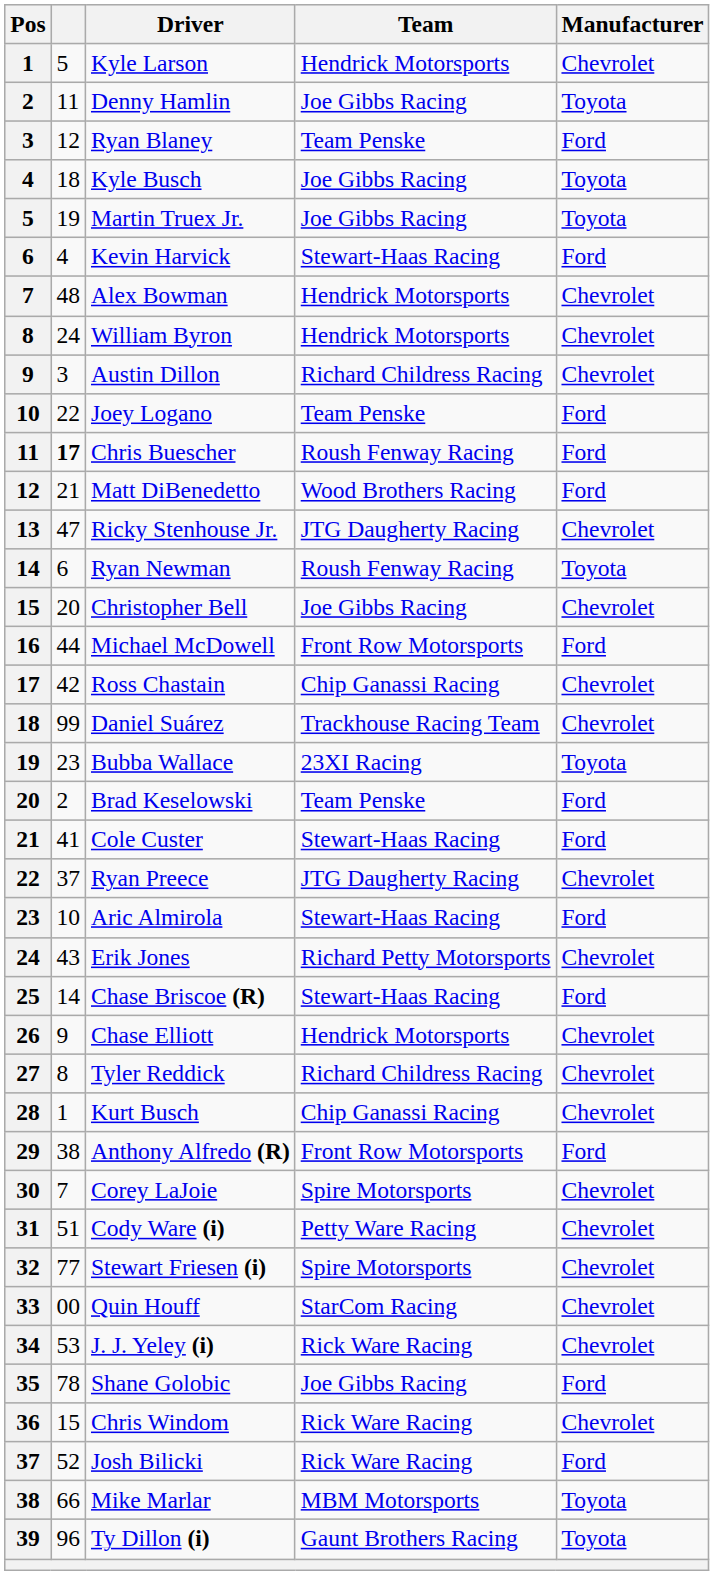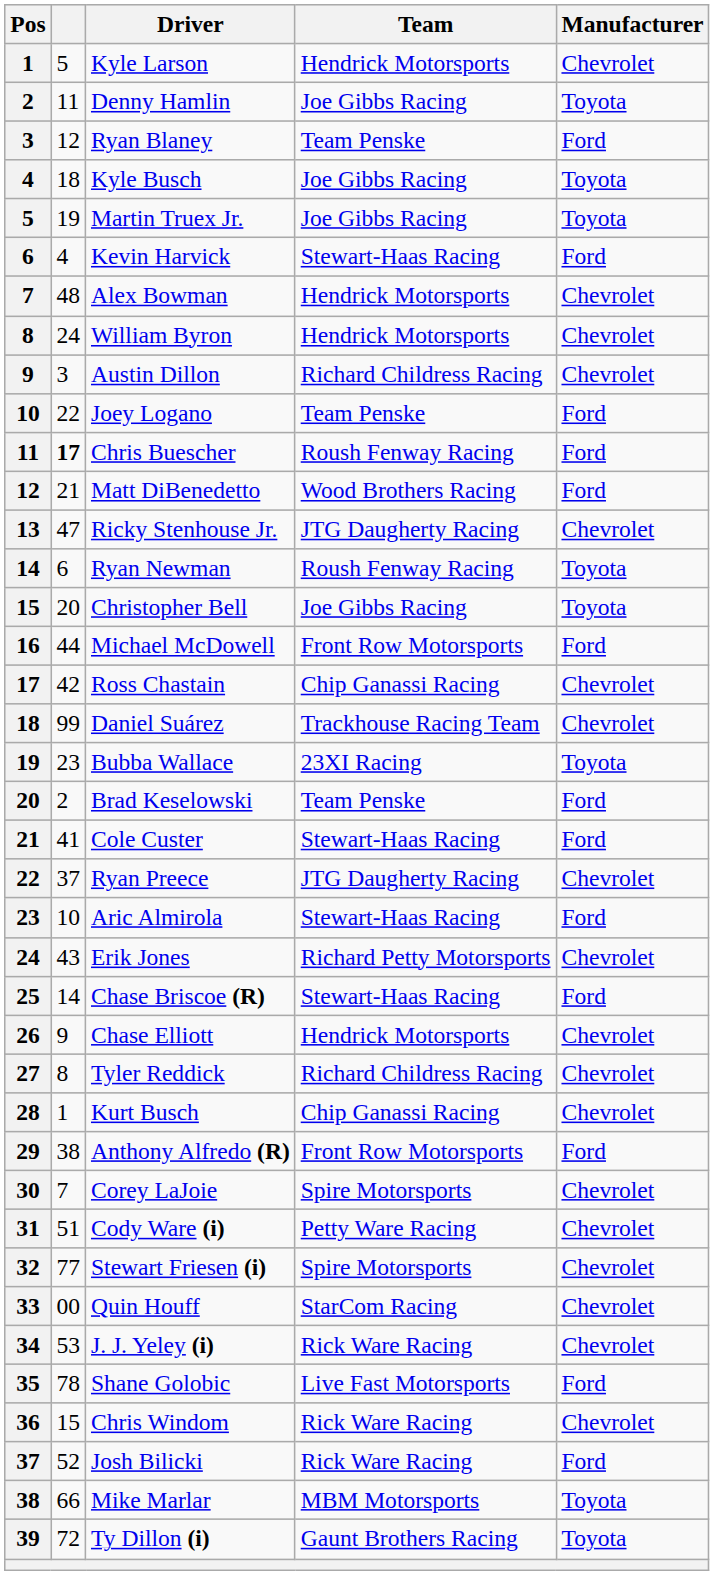 <table class="wikitable" style="font-size:95%">
 <tr>
 <th>Pos</th>
 <th></th>
 <th>Driver</th>
 <th>Team</th>
 <th>Manufacturer</th>
 </tr>
 <tr>
 <th>1</th>
 <td>5</td>
 <td><a href='#'>Kyle Larson</a></td>
 <td><a href='#'>Hendrick Motorsports</a></td>
 <td><a href='#'>Chevrolet</a></td>
 </tr>
 <tr>
 <th>2</th>
 <td>11</td>
 <td><a href='#'>Denny Hamlin</a></td>
 <td><a href='#'>Joe Gibbs Racing</a></td>
 <td><a href='#'>Toyota</a></td>
 </tr>
 <tr>
 <th>3</th>
 <td>12</td>
 <td><a href='#'>Ryan Blaney</a></td>
 <td><a href='#'>Team Penske</a></td>
 <td><a href='#'>Ford</a></td>
 </tr>
 <tr>
 <th>4</th>
 <td>18</td>
 <td><a href='#'>Kyle Busch</a></td>
 <td><a href='#'>Joe Gibbs Racing</a></td>
 <td><a href='#'>Toyota</a></td>
 </tr>
 <tr>
 <th>5</th>
 <td>19</td>
 <td><a href='#'>Martin Truex Jr.</a></td>
 <td><a href='#'>Joe Gibbs Racing</a></td>
 <td><a href='#'>Toyota</a></td>
 </tr>
 <tr>
 <th>6</th>
 <td>4</td>
 <td><a href='#'>Kevin Harvick</a></td>
 <td><a href='#'>Stewart-Haas Racing</a></td>
 <td><a href='#'>Ford</a></td>
 </tr>
 <tr>
 <th>7</th>
 <td>48</td>
 <td><a href='#'>Alex Bowman</a></td>
 <td><a href='#'>Hendrick Motorsports</a></td>
 <td><a href='#'>Chevrolet</a></td>
 </tr>
 <tr>
 <th>8</th>
 <td>24</td>
 <td><a href='#'>William Byron</a></td>
 <td><a href='#'>Hendrick Motorsports</a></td>
 <td><a href='#'>Chevrolet</a></td>
 </tr>
 <tr>
 <th>9</th>
 <td>3</td>
 <td><a href='#'>Austin Dillon</a></td>
 <td><a href='#'>Richard Childress Racing</a></td>
 <td><a href='#'>Chevrolet</a></td>
 </tr>
 <tr>
 <th>10</th>
 <td>22</td>
 <td><a href='#'>Joey Logano</a></td>
 <td><a href='#'>Team Penske</a></td>
 <td><a href='#'>Ford</a></td>
 </tr>
 <tr>
 <th>11</th>
 <td><strong>17</strong></td>
 <td><a href='#'>Chris Buescher</a></td>
 <td><a href='#'>Roush Fenway Racing</a></td>
 <td><a href='#'>Ford</a></td>
 </tr>
 <tr>
 <th>12</th>
 <td>21</td>
 <td><a href='#'>Matt DiBenedetto</a></td>
 <td><a href='#'>Wood Brothers Racing</a></td>
 <td><a href='#'>Ford</a></td>
 </tr>
 <tr>
 <th>13</th>
 <td>47</td>
 <td><a href='#'>Ricky Stenhouse Jr.</a></td>
 <td><a href='#'>JTG Daugherty Racing</a></td>
 <td><a href='#'>Chevrolet</a></td>
 </tr>
 <tr>
 <th>14</th>
 <td>6</td>
 <td><a href='#'>Ryan Newman</a></td>
 <td><a href='#'>Roush Fenway Racing</a></td>
 <td><a href='#'>Toyota</a></td>
 </tr>
 <tr>
 <th>15</th>
 <td>20</td>
 <td><a href='#'>Christopher Bell</a></td>
 <td><a href='#'>Joe Gibbs Racing</a></td>
-<td><a href='#'>Chevrolet</a></td>
+<td><a href='#'>Toyota</a></td>
 </tr>
 <tr>
 <th>16</th>
 <td>44</td>
 <td><a href='#'>Michael McDowell</a></td>
 <td><a href='#'>Front Row Motorsports</a></td>
 <td><a href='#'>Ford</a></td>
 </tr>
 <tr>
 <th>17</th>
 <td>42</td>
 <td><a href='#'>Ross Chastain</a></td>
 <td><a href='#'>Chip Ganassi Racing</a></td>
 <td><a href='#'>Chevrolet</a></td>
 </tr>
 <tr>
 <th>18</th>
 <td>99</td>
 <td><a href='#'>Daniel Suárez</a></td>
 <td><a href='#'>Trackhouse Racing Team</a></td>
 <td><a href='#'>Chevrolet</a></td>
 </tr>
 <tr>
 <th>19</th>
 <td>23</td>
 <td><a href='#'>Bubba Wallace</a></td>
 <td><a href='#'>23XI Racing</a></td>
 <td><a href='#'>Toyota</a></td>
 </tr>
 <tr>
 <th>20</th>
 <td>2</td>
 <td><a href='#'>Brad Keselowski</a></td>
 <td><a href='#'>Team Penske</a></td>
 <td><a href='#'>Ford</a></td>
 </tr>
 <tr>
 <th>21</th>
 <td>41</td>
 <td><a href='#'>Cole Custer</a></td>
 <td><a href='#'>Stewart-Haas Racing</a></td>
 <td><a href='#'>Ford</a></td>
 </tr>
 <tr>
 <th>22</th>
 <td>37</td>
 <td><a href='#'>Ryan Preece</a></td>
 <td><a href='#'>JTG Daugherty Racing</a></td>
 <td><a href='#'>Chevrolet</a></td>
 </tr>
 <tr>
 <th>23</th>
 <td>10</td>
 <td><a href='#'>Aric Almirola</a></td>
 <td><a href='#'>Stewart-Haas Racing</a></td>
 <td><a href='#'>Ford</a></td>
 </tr>
 <tr>
 <th>24</th>
 <td>43</td>
 <td><a href='#'>Erik Jones</a></td>
 <td><a href='#'>Richard Petty Motorsports</a></td>
 <td><a href='#'>Chevrolet</a></td>
 </tr>
 <tr>
 <th>25</th>
 <td>14</td>
 <td><a href='#'>Chase Briscoe</a> <strong>(R)</strong></td>
 <td><a href='#'>Stewart-Haas Racing</a></td>
 <td><a href='#'>Ford</a></td>
 </tr>
 <tr>
 <th>26</th>
 <td>9</td>
 <td><a href='#'>Chase Elliott</a></td>
 <td><a href='#'>Hendrick Motorsports</a></td>
 <td><a href='#'>Chevrolet</a></td>
 </tr>
 <tr>
 <th>27</th>
 <td>8</td>
 <td><a href='#'>Tyler Reddick</a></td>
 <td><a href='#'>Richard Childress Racing</a></td>
 <td><a href='#'>Chevrolet</a></td>
 </tr>
 <tr>
 <th>28</th>
 <td>1</td>
 <td><a href='#'>Kurt Busch</a></td>
 <td><a href='#'>Chip Ganassi Racing</a></td>
 <td><a href='#'>Chevrolet</a></td>
 </tr>
 <tr>
 <th>29</th>
 <td>38</td>
 <td><a href='#'>Anthony Alfredo</a> <strong>(R)</strong></td>
 <td><a href='#'>Front Row Motorsports</a></td>
 <td><a href='#'>Ford</a></td>
 </tr>
 <tr>
 <th>30</th>
 <td>7</td>
 <td><a href='#'>Corey LaJoie</a></td>
 <td><a href='#'>Spire Motorsports</a></td>
 <td><a href='#'>Chevrolet</a></td>
 </tr>
 <tr>
 <th>31</th>
 <td>51</td>
 <td><a href='#'>Cody Ware</a> <strong>(i)</strong></td>
 <td><a href='#'>Petty Ware Racing</a></td>
 <td><a href='#'>Chevrolet</a></td>
 </tr>
 <tr>
 <th>32</th>
 <td>77</td>
 <td><a href='#'>Stewart Friesen</a> <strong>(i)</strong></td>
 <td><a href='#'>Spire Motorsports</a></td>
 <td><a href='#'>Chevrolet</a></td>
 </tr>
 <tr>
 <th>33</th>
 <td>00</td>
 <td><a href='#'>Quin Houff</a></td>
 <td><a href='#'>StarCom Racing</a></td>
 <td><a href='#'>Chevrolet</a></td>
 </tr>
 <tr>
 <th>34</th>
 <td>53</td>
 <td><a href='#'>J. J. Yeley</a> <strong>(i)</strong></td>
 <td><a href='#'>Rick Ware Racing</a></td>
 <td><a href='#'>Chevrolet</a></td>
 </tr>
 <tr>
 <th>35</th>
 <td>78</td>
 <td><a href='#'>Shane Golobic</a></td>
-<td><a href='#'>Joe Gibbs Racing</a></td>
+<td><a href='#'>Live Fast Motorsports</a></td>
 <td><a href='#'>Ford</a></td>
 </tr>
 <tr>
 <th>36</th>
 <td>15</td>
 <td><a href='#'>Chris Windom</a></td>
 <td><a href='#'>Rick Ware Racing</a></td>
 <td><a href='#'>Chevrolet</a></td>
 </tr>
 <tr>
 <th>37</th>
 <td>52</td>
 <td><a href='#'>Josh Bilicki</a></td>
 <td><a href='#'>Rick Ware Racing</a></td>
 <td><a href='#'>Ford</a></td>
 </tr>
 <tr>
 <th>38</th>
 <td>66</td>
 <td><a href='#'>Mike Marlar</a></td>
 <td><a href='#'>MBM Motorsports</a></td>
 <td><a href='#'>Toyota</a></td>
 </tr>
 <tr>
 <th>39</th>
-<td>96</td>
+<td>72</td>
 <td><a href='#'>Ty Dillon</a> <strong>(i)</strong></td>
 <td><a href='#'>Gaunt Brothers Racing</a></td>
 <td><a href='#'>Toyota</a></td>
 </tr>
 <tr>
 <th colspan="7"></th>
 </tr>
 </table>
